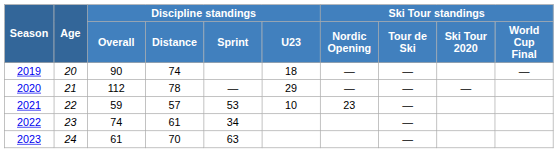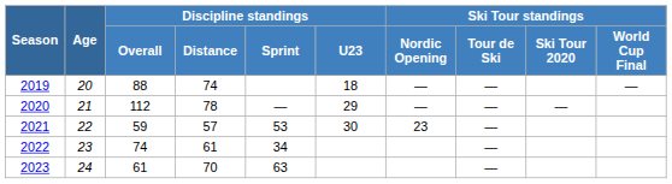 <table class="wikitable" style="font-size:95%; text-align:center; border:grey solid 1px; border-collapse:collapse; background:#ffffff;">
 <tr>
 <th style="background-color:#369; color:white; width:60px;" rowspan="2"> Season </th>
 <th style="background-color:#369; color:white; width:40px;" rowspan="2"> Age </th>
 <th style="background-color:#4180be; color:white;" colspan="4">Discipline standings</th>
 <th style="background-color:#4180be; color:white;" colspan="4">Ski Tour standings</th>
 </tr>
 <tr>
 <th style="background-color:#4180be; color:white; width:75px;">Overall</th>
 <th style="background-color:#4180be; color:white; width:75px;">Distance</th>
 <th style="background-color:#4180be; color:white; width:75px;">Sprint</th>
 <th style="background-color:#4180be; color:white; width:75px;">U23</th>
 <th style="background-color:#4180be; color:white; width:75px;">Nordic<br>Opening</th>
 <th style="background-color:#4180be; color:white; width:75px;">Tour de<br>Ski</th>
 <th style="background-color:#4180be; color:white; width:75px;">Ski Tour<br>2020</th>
 <th style="background-color:#4180be; color:white; width:75px;">World Cup<br>Final</th>
 </tr>
 <tr>
 <td><a href='#'>2019</a></td>
 <td><em>20</em></td>
-<td>90</td>
+<td>88</td>
 <td>74</td>
 <td></td>
 <td>18</td>
 <td>—</td>
 <td>—</td>
 <td></td>
 <td>—</td>
 </tr>
 <tr>
 <td><a href='#'>2020</a></td>
 <td><em>21</em></td>
 <td>112</td>
 <td>78</td>
 <td>—</td>
 <td>29</td>
 <td>—</td>
 <td>—</td>
 <td>—</td>
 <td></td>
 </tr>
 <tr>
 <td><a href='#'>2021</a></td>
 <td><em>22</em></td>
 <td>59</td>
 <td>57</td>
 <td>53</td>
-<td>10</td>
+<td>30</td>
 <td>23</td>
 <td>—</td>
 <td></td>
 <td></td>
 </tr>
 <tr>
 <td><a href='#'>2022</a></td>
 <td><em>23</em></td>
 <td>74</td>
 <td>61</td>
 <td>34</td>
 <td></td>
 <td></td>
 <td>—</td>
 <td></td>
 <td></td>
 </tr>
 <tr>
 <td><a href='#'>2023</a></td>
 <td><em>24</em></td>
 <td>61</td>
 <td>70</td>
 <td>63</td>
 <td></td>
 <td></td>
 <td>—</td>
 <td></td>
 <td></td>
 </tr>
 </table>
